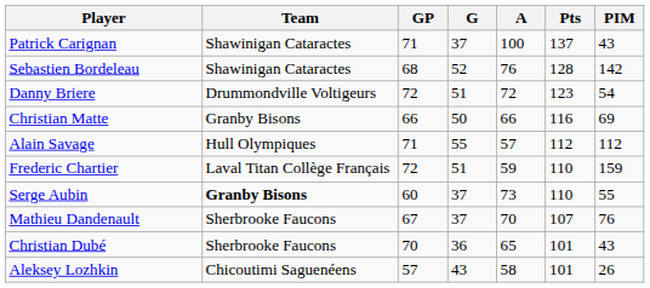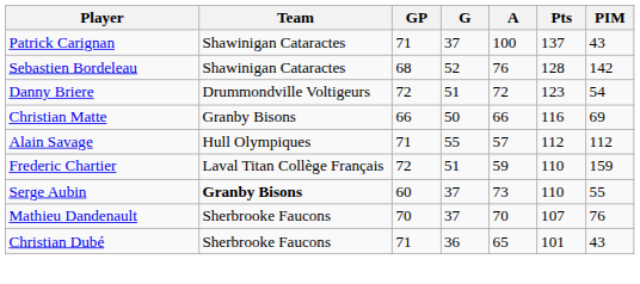 <table class="wikitable">
 <tr>
 <th bgcolor="#DDDDFF" width="30%">Player</th>
 <th bgcolor="#DDDDFF" width="30%">Team</th>
 <th bgcolor="#DDDDFF" width="7.5%">GP</th>
 <th bgcolor="#DDDDFF" width="7.5%">G</th>
 <th bgcolor="#DDDDFF" width="7.5%">A</th>
 <th bgcolor="#DDDDFF" width="7.5%">Pts</th>
 <th bgcolor="#DDDDFF" width="7.5%">PIM</th>
 </tr>
 <tr>
 <td><a href='#'>Patrick Carignan</a></td>
 <td>Shawinigan Cataractes</td>
 <td>71</td>
 <td>37</td>
 <td>100</td>
 <td>137</td>
 <td>43</td>
 </tr>
 <tr>
 <td><a href='#'>Sebastien Bordeleau</a></td>
 <td>Shawinigan Cataractes</td>
 <td>68</td>
 <td>52</td>
 <td>76</td>
 <td>128</td>
 <td>142</td>
 </tr>
 <tr>
 <td><a href='#'>Danny Briere</a></td>
 <td>Drummondville Voltigeurs</td>
 <td>72</td>
 <td>51</td>
 <td>72</td>
 <td>123</td>
 <td>54</td>
 </tr>
 <tr>
 <td><a href='#'>Christian Matte</a></td>
 <td>Granby Bisons</td>
 <td>66</td>
 <td>50</td>
 <td>66</td>
 <td>116</td>
 <td>69</td>
 </tr>
 <tr>
 <td><a href='#'>Alain Savage</a></td>
 <td>Hull Olympiques</td>
 <td>71</td>
 <td>55</td>
 <td>57</td>
 <td>112</td>
 <td>112</td>
 </tr>
 <tr>
 <td><a href='#'>Frederic Chartier</a></td>
 <td>Laval Titan Collège Français</td>
 <td>72</td>
 <td>51</td>
 <td>59</td>
 <td>110</td>
 <td>159</td>
 </tr>
 <tr>
 <td><a href='#'>Serge Aubin</a></td>
 <td><strong>Granby Bisons</strong></td>
 <td>60</td>
 <td>37</td>
 <td>73</td>
 <td>110</td>
 <td>55</td>
 </tr>
 <tr>
 <td><a href='#'>Mathieu Dandenault</a></td>
 <td>Sherbrooke Faucons</td>
-<td>67</td>
+<td>70</td>
 <td>37</td>
 <td>70</td>
 <td>107</td>
 <td>76</td>
 </tr>
 <tr>
 <td><a href='#'>Christian Dubé</a></td>
 <td>Sherbrooke Faucons</td>
-<td>70</td>
+<td>71</td>
 <td>36</td>
 <td>65</td>
 <td>101</td>
 <td>43</td>
 </tr>
-<tr>
-<td><a href='#'>Aleksey Lozhkin</a></td>
-<td>Chicoutimi Saguenéens</td>
-<td>57</td>
-<td>43</td>
-<td>58</td>
-<td>101</td>
-<td>26</td>
-</tr>
 </table>
